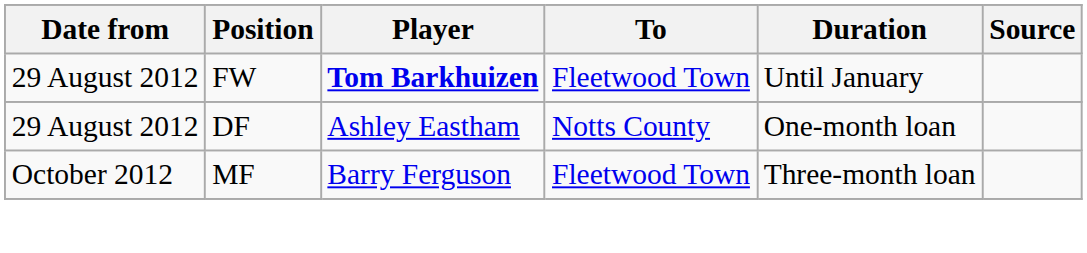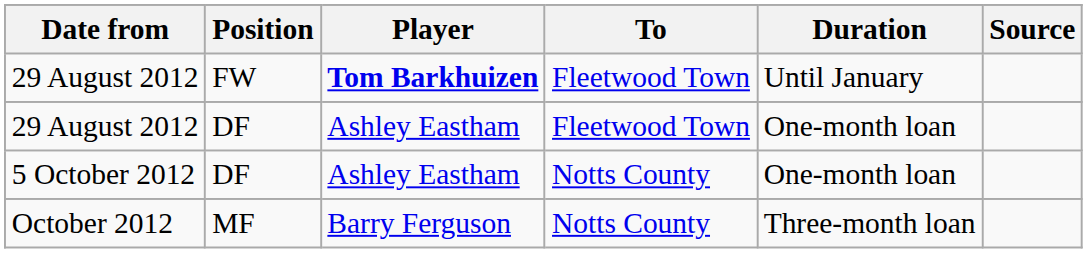 <table class="wikitable" style="font-size:95%;">
 <tr>
 <th>Date from</th>
 <th>Position</th>
 <th>Player</th>
 <th>To</th>
 <th>Duration</th>
 <th>Source</th>
 </tr>
 <tr>
 <td>29 August 2012</td>
 <td>FW</td>
 <td><strong><a href='#'>Tom Barkhuizen</a></strong></td>
 <td><a href='#'>Fleetwood Town</a></td>
 <td>Until January</td>
 <td></td>
 </tr>
 <tr>
 <td>29 August 2012</td>
 <td>DF</td>
 <td><a href='#'>Ashley Eastham</a></td>
+<td><a href='#'>Fleetwood Town</a></td>
+<td>One-month loan</td>
+<td></td>
+</tr>
+<tr>
+<td>5 October 2012</td>
+<td>DF</td>
+<td><a href='#'>Ashley Eastham</a></td>
 <td><a href='#'>Notts County</a></td>
 <td>One-month loan</td>
 <td></td>
 </tr>
 <tr>
 <td>October 2012</td>
 <td>MF</td>
 <td><a href='#'>Barry Ferguson</a></td>
-<td><a href='#'>Fleetwood Town</a></td>
+<td><a href='#'>Notts County</a></td>
 <td>Three-month loan</td>
 <td></td>
 </tr>
 </table>
